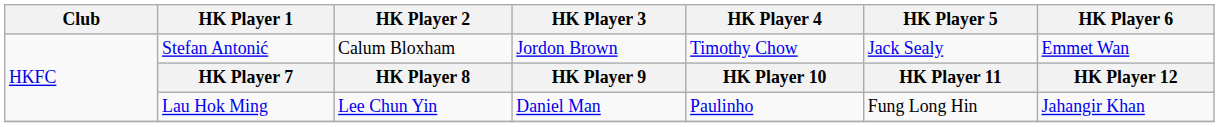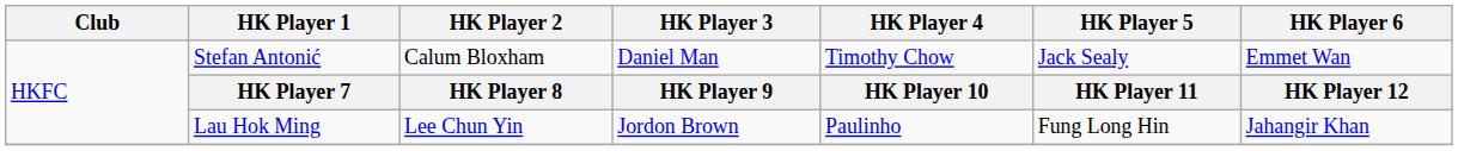 <table class="wikitable" style="font-size:100%; font-size:80%;">
 <tr>
 <th style="width:130px;">Club</th>
 <th style="width:150px;">HK Player 1</th>
 <th style="width:150px;">HK Player 2</th>
 <th style="width:150px;">HK Player 3</th>
 <th style="width:150px;">HK Player 4</th>
 <th style="width:150px;">HK Player 5</th>
 <th style="width:150px;">HK Player 6</th>
 </tr>
 <tr>
 <td rowspan="3"><a href='#'>HKFC</a></td>
 <td> <a href='#'>Stefan Antonić</a></td>
 <td> Calum Bloxham</td>
-<td> <a href='#'>Jordon Brown</a></td>
+<td> <a href='#'>Daniel Man</a></td>
 <td> <a href='#'>Timothy Chow</a></td>
 <td> <a href='#'>Jack Sealy</a></td>
 <td> <a href='#'>Emmet Wan</a></td>
 </tr>
 <tr>
 <th style="width:150px;">HK Player 7</th>
 <th style="width:150px;">HK Player 8</th>
 <th style="width:150px;">HK Player 9</th>
 <th style="width:150px;">HK Player 10</th>
 <th style="width:150px;">HK Player 11</th>
 <th style="width:150px;">HK Player 12</th>
 </tr>
 <tr>
 <td> <a href='#'>Lau Hok Ming</a></td>
 <td> <a href='#'>Lee Chun Yin</a></td>
-<td> <a href='#'>Daniel Man</a></td>
+<td> <a href='#'>Jordon Brown</a></td>
 <td> <a href='#'>Paulinho</a></td>
 <td> Fung Long Hin</td>
 <td> <a href='#'>Jahangir Khan</a></td>
 </tr>
 <tr>
 </tr>
 </table>
